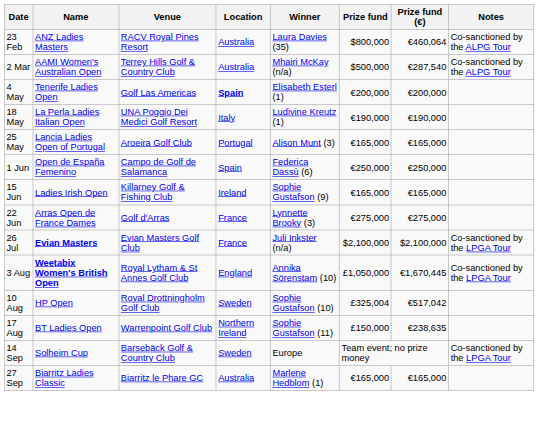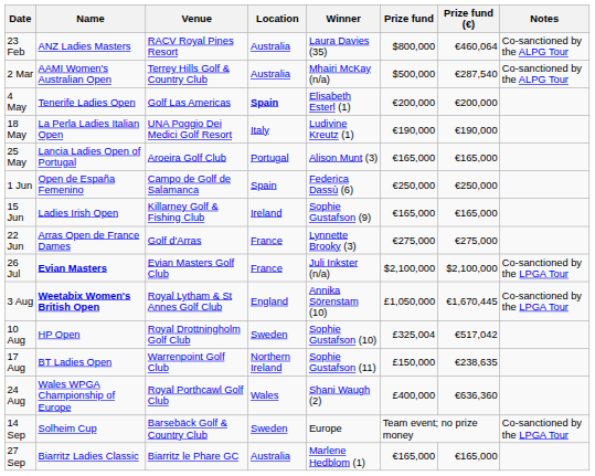 <table class="wikitable" style="font-size:95%">
 <tr>
 <th>Date</th>
 <th>Name</th>
 <th>Venue</th>
 <th>Location</th>
 <th>Winner</th>
 <th>Prize fund</th>
 <th>Prize fund (€)</th>
 <th>Notes</th>
 </tr>
 <tr>
 <td>23 Feb</td>
 <td><a href='#'>ANZ Ladies Masters</a></td>
 <td><a href='#'>RACV Royal Pines Resort</a></td>
 <td><a href='#'>Australia</a></td>
 <td> <a href='#'>Laura Davies</a> (35)</td>
 <td align=right>$800,000</td>
 <td align=right>€460,064</td>
 <td>Co-sanctioned by the <a href='#'>ALPG Tour</a></td>
 </tr>
 <tr>
 <td>2 Mar</td>
 <td><a href='#'>AAMI Women's Australian Open</a></td>
 <td><a href='#'>Terrey Hills Golf & Country Club</a></td>
 <td><a href='#'>Australia</a></td>
 <td> <a href='#'>Mhairi McKay</a> (n/a)</td>
 <td align=right>$500,000</td>
 <td align=right>€287,540</td>
 <td>Co-sanctioned by the <a href='#'>ALPG Tour</a></td>
 </tr>
 <tr>
 <td>4 May</td>
 <td><a href='#'>Tenerife Ladies Open</a></td>
 <td><a href='#'>Golf Las Americas</a></td>
 <td><strong><a href='#'>Spain</a></strong></td>
 <td> <a href='#'>Elisabeth Esterl</a> (1)</td>
 <td align=right>€200,000</td>
 <td align=right>€200,000</td>
 <td></td>
 </tr>
 <tr>
 <td>18 May</td>
 <td><a href='#'>La Perla Ladies Italian Open</a></td>
 <td><a href='#'>UNA Poggio Dei Medici Golf Resort</a></td>
 <td><a href='#'>Italy</a></td>
 <td> <a href='#'>Ludivine Kreutz</a> (1)</td>
 <td align=right>€190,000</td>
 <td align=right>€190,000</td>
 <td></td>
 </tr>
 <tr>
 <td>25 May</td>
 <td><a href='#'>Lancia Ladies Open of Portugal</a></td>
 <td><a href='#'>Aroeira Golf Club</a></td>
 <td><a href='#'>Portugal</a></td>
 <td> <a href='#'>Alison Munt</a> (3)</td>
 <td align=right>€165,000</td>
 <td align=right>€165,000</td>
 <td></td>
 </tr>
 <tr>
 <td>1 Jun</td>
 <td><a href='#'>Open de España Femenino</a></td>
 <td><a href='#'>Campo de Golf de Salamanca</a></td>
 <td><a href='#'>Spain</a></td>
 <td> <a href='#'>Federica Dassù</a> (6)</td>
 <td align=right>€250,000</td>
 <td align=right>€250,000</td>
 <td></td>
 </tr>
 <tr>
 <td>15 Jun</td>
 <td><a href='#'>Ladies Irish Open</a></td>
 <td><a href='#'>Killarney Golf & Fishing Club</a></td>
 <td><a href='#'>Ireland</a></td>
 <td> <a href='#'>Sophie Gustafson</a> (9)</td>
 <td align=right>€165,000</td>
 <td align=right>€165,000</td>
 <td></td>
 </tr>
 <tr>
 <td>22 Jun</td>
 <td><a href='#'>Arras Open de France Dames</a></td>
 <td><a href='#'>Golf d'Arras</a></td>
 <td><a href='#'>France</a></td>
 <td> <a href='#'>Lynnette Brooky</a> (3)</td>
 <td align=right>€275,000</td>
 <td align=right>€275,000</td>
 <td></td>
 </tr>
 <tr>
 <td>26 Jul</td>
 <td><strong><a href='#'>Evian Masters</a></strong></td>
 <td><a href='#'>Evian Masters Golf Club</a></td>
 <td><a href='#'>France</a></td>
 <td> <a href='#'>Juli Inkster</a> (n/a)</td>
 <td align=right>$2,100,000</td>
 <td align=right>$2,100,000</td>
 <td>Co-sanctioned by the <a href='#'>LPGA Tour</a></td>
 </tr>
 <tr>
 <td>3 Aug</td>
 <td><strong><a href='#'>Weetabix Women's British Open</a></strong></td>
 <td><a href='#'>Royal Lytham & St Annes Golf Club</a></td>
 <td><a href='#'>England</a></td>
 <td> <a href='#'>Annika Sörenstam</a> (10)</td>
 <td align=right>£1,050,000</td>
 <td align=right>€1,670,445</td>
 <td>Co-sanctioned by the <a href='#'>LPGA Tour</a></td>
 </tr>
 <tr>
 <td>10 Aug</td>
 <td><a href='#'>HP Open</a></td>
 <td><a href='#'>Royal Drottningholm Golf Club</a></td>
 <td><a href='#'>Sweden</a></td>
 <td> <a href='#'>Sophie Gustafson</a> (10)</td>
 <td align=right>£325,004</td>
 <td align=right>€517,042</td>
 <td></td>
 </tr>
 <tr>
 <td>17 Aug</td>
 <td><a href='#'>BT Ladies Open</a></td>
 <td><a href='#'>Warrenpoint Golf Club</a></td>
 <td><a href='#'>Northern Ireland</a></td>
 <td> <a href='#'>Sophie Gustafson</a> (11)</td>
 <td align=right>£150,000</td>
 <td align=right>€238,635</td>
 <td></td>
 </tr>
 <tr>
+<td>24 Aug</td>
+<td><a href='#'>Wales WPGA Championship of Europe</a></td>
+<td><a href='#'>Royal Porthcawl Golf Club</a></td>
+<td><a href='#'>Wales</a></td>
+<td> <a href='#'>Shani Waugh</a> (2)</td>
+<td align=right>£400,000</td>
+<td align=right>€636,360</td>
+<td></td>
+</tr>
+<tr>
 <td>14 Sep</td>
 <td><a href='#'>Solheim Cup</a></td>
 <td><a href='#'>Barsebäck Golf & Country Club</a></td>
 <td><a href='#'>Sweden</a></td>
 <td> Europe</td>
 <td colspan=2>Team event; no prize money</td>
 <td>Co-sanctioned by the <a href='#'>LPGA Tour</a></td>
 </tr>
 <tr>
 <td>27 Sep</td>
 <td><a href='#'>Biarritz Ladies Classic</a></td>
 <td><a href='#'>Biarritz le Phare GC</a></td>
 <td><a href='#'>Australia</a></td>
 <td> <a href='#'>Marlene Hedblom</a> (1)</td>
 <td align=right>€165,000</td>
 <td align=right>€165,000</td>
 <td></td>
 </tr>
 </table>
